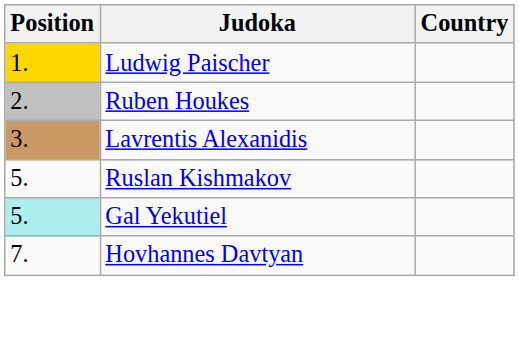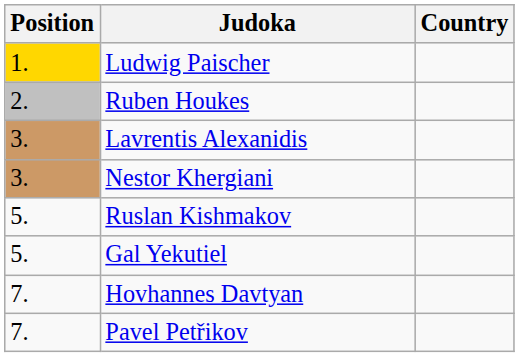 <table class=wikitable>
 <tr>
 <th width=10>Position</th>
 <th width=200>Judoka</th>
 <th>Country</th>
 </tr>
 <tr>
 <td bgcolor=gold>1.</td>
 <td><a href='#'>Ludwig Paischer</a></td>
 <td></td>
 </tr>
 <tr>
 <td bgcolor="silver">2.</td>
 <td><a href='#'>Ruben Houkes</a></td>
 <td></td>
 </tr>
 <tr>
 <td bgcolor="CC9966">3.</td>
 <td><a href='#'>Lavrentis Alexanidis</a></td>
 <td></td>
 </tr>
 <tr>
+<td bgcolor="CC9966">3.</td>
+<td><a href='#'>Nestor Khergiani</a></td>
+<td></td>
+</tr>
+<tr>
 <td>5.</td>
 <td><a href='#'>Ruslan Kishmakov</a></td>
 <td></td>
 </tr>
 <tr>
-<td style="background: paleturquoise;">5.</td>
+<td>5.</td>
 <td><a href='#'>Gal Yekutiel</a></td>
 <td></td>
 </tr>
 <tr>
 <td>7.</td>
 <td><a href='#'>Hovhannes Davtyan</a></td>
 <td></td>
 </tr>
+<tr>
+<td>7.</td>
+<td><a href='#'>Pavel Petřikov</a></td>
+<td></td>
+</tr>
 </table>
